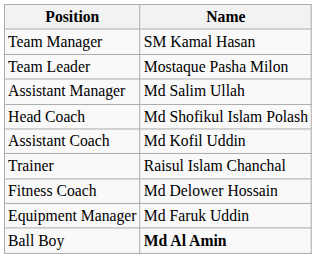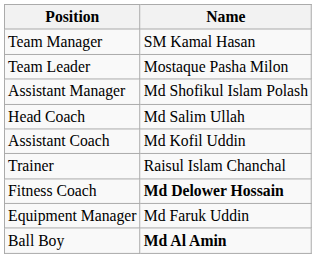 <table class="wikitable">
 <tr>
 <th>Position</th>
 <th>Name</th>
 </tr>
 <tr>
 <td>Team Manager</td>
 <td> SM Kamal Hasan</td>
 </tr>
 <tr>
 <td>Team Leader</td>
 <td> Mostaque Pasha Milon</td>
 </tr>
 <tr>
 <td>Assistant Manager</td>
-<td> Md Salim Ullah</td>
+<td> Md Shofikul Islam Polash</td>
 </tr>
 <tr>
 <td>Head Coach</td>
-<td> Md Shofikul Islam Polash</td>
+<td> Md Salim Ullah</td>
 </tr>
 <tr>
 <td>Assistant Coach</td>
 <td> Md Kofil Uddin</td>
 </tr>
 <tr>
 <td>Trainer</td>
 <td> Raisul Islam Chanchal</td>
 </tr>
 <tr>
 <td>Fitness Coach</td>
-<td> Md Delower Hossain</td>
+<td><strong> Md Delower Hossain</strong></td>
 </tr>
 <tr>
 <td>Equipment Manager</td>
 <td> Md Faruk Uddin</td>
 </tr>
 <tr>
 <td>Ball Boy</td>
 <td><strong> Md Al Amin</strong></td>
 </tr>
 </table>
